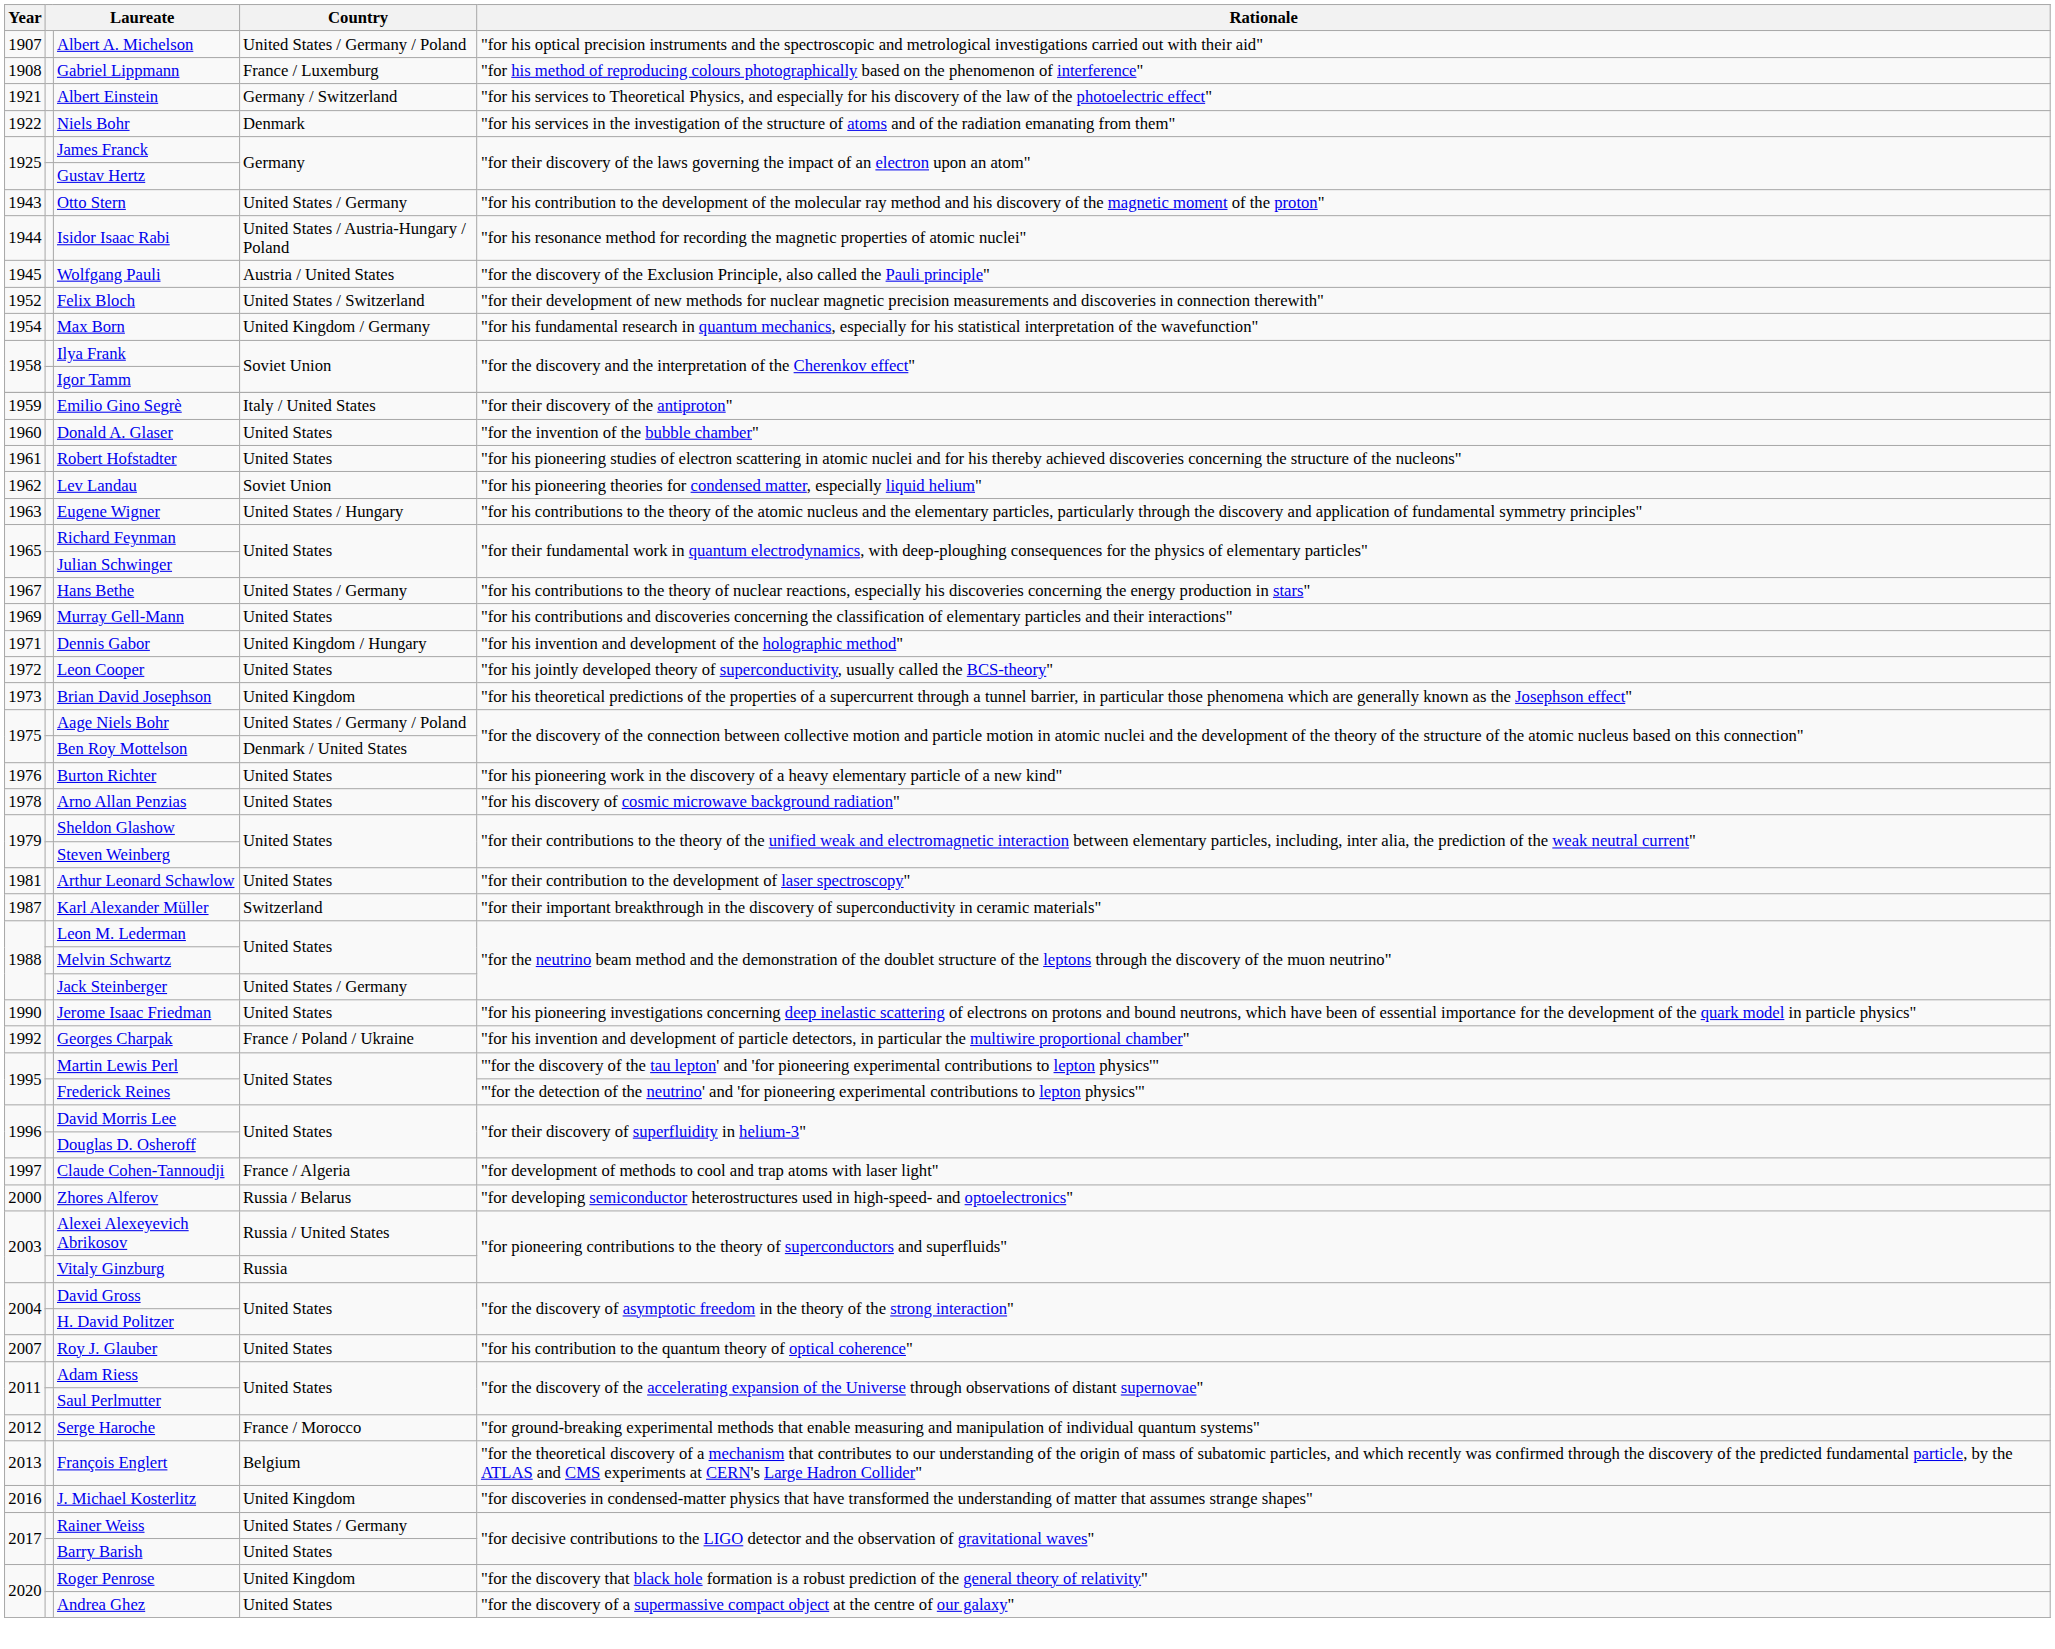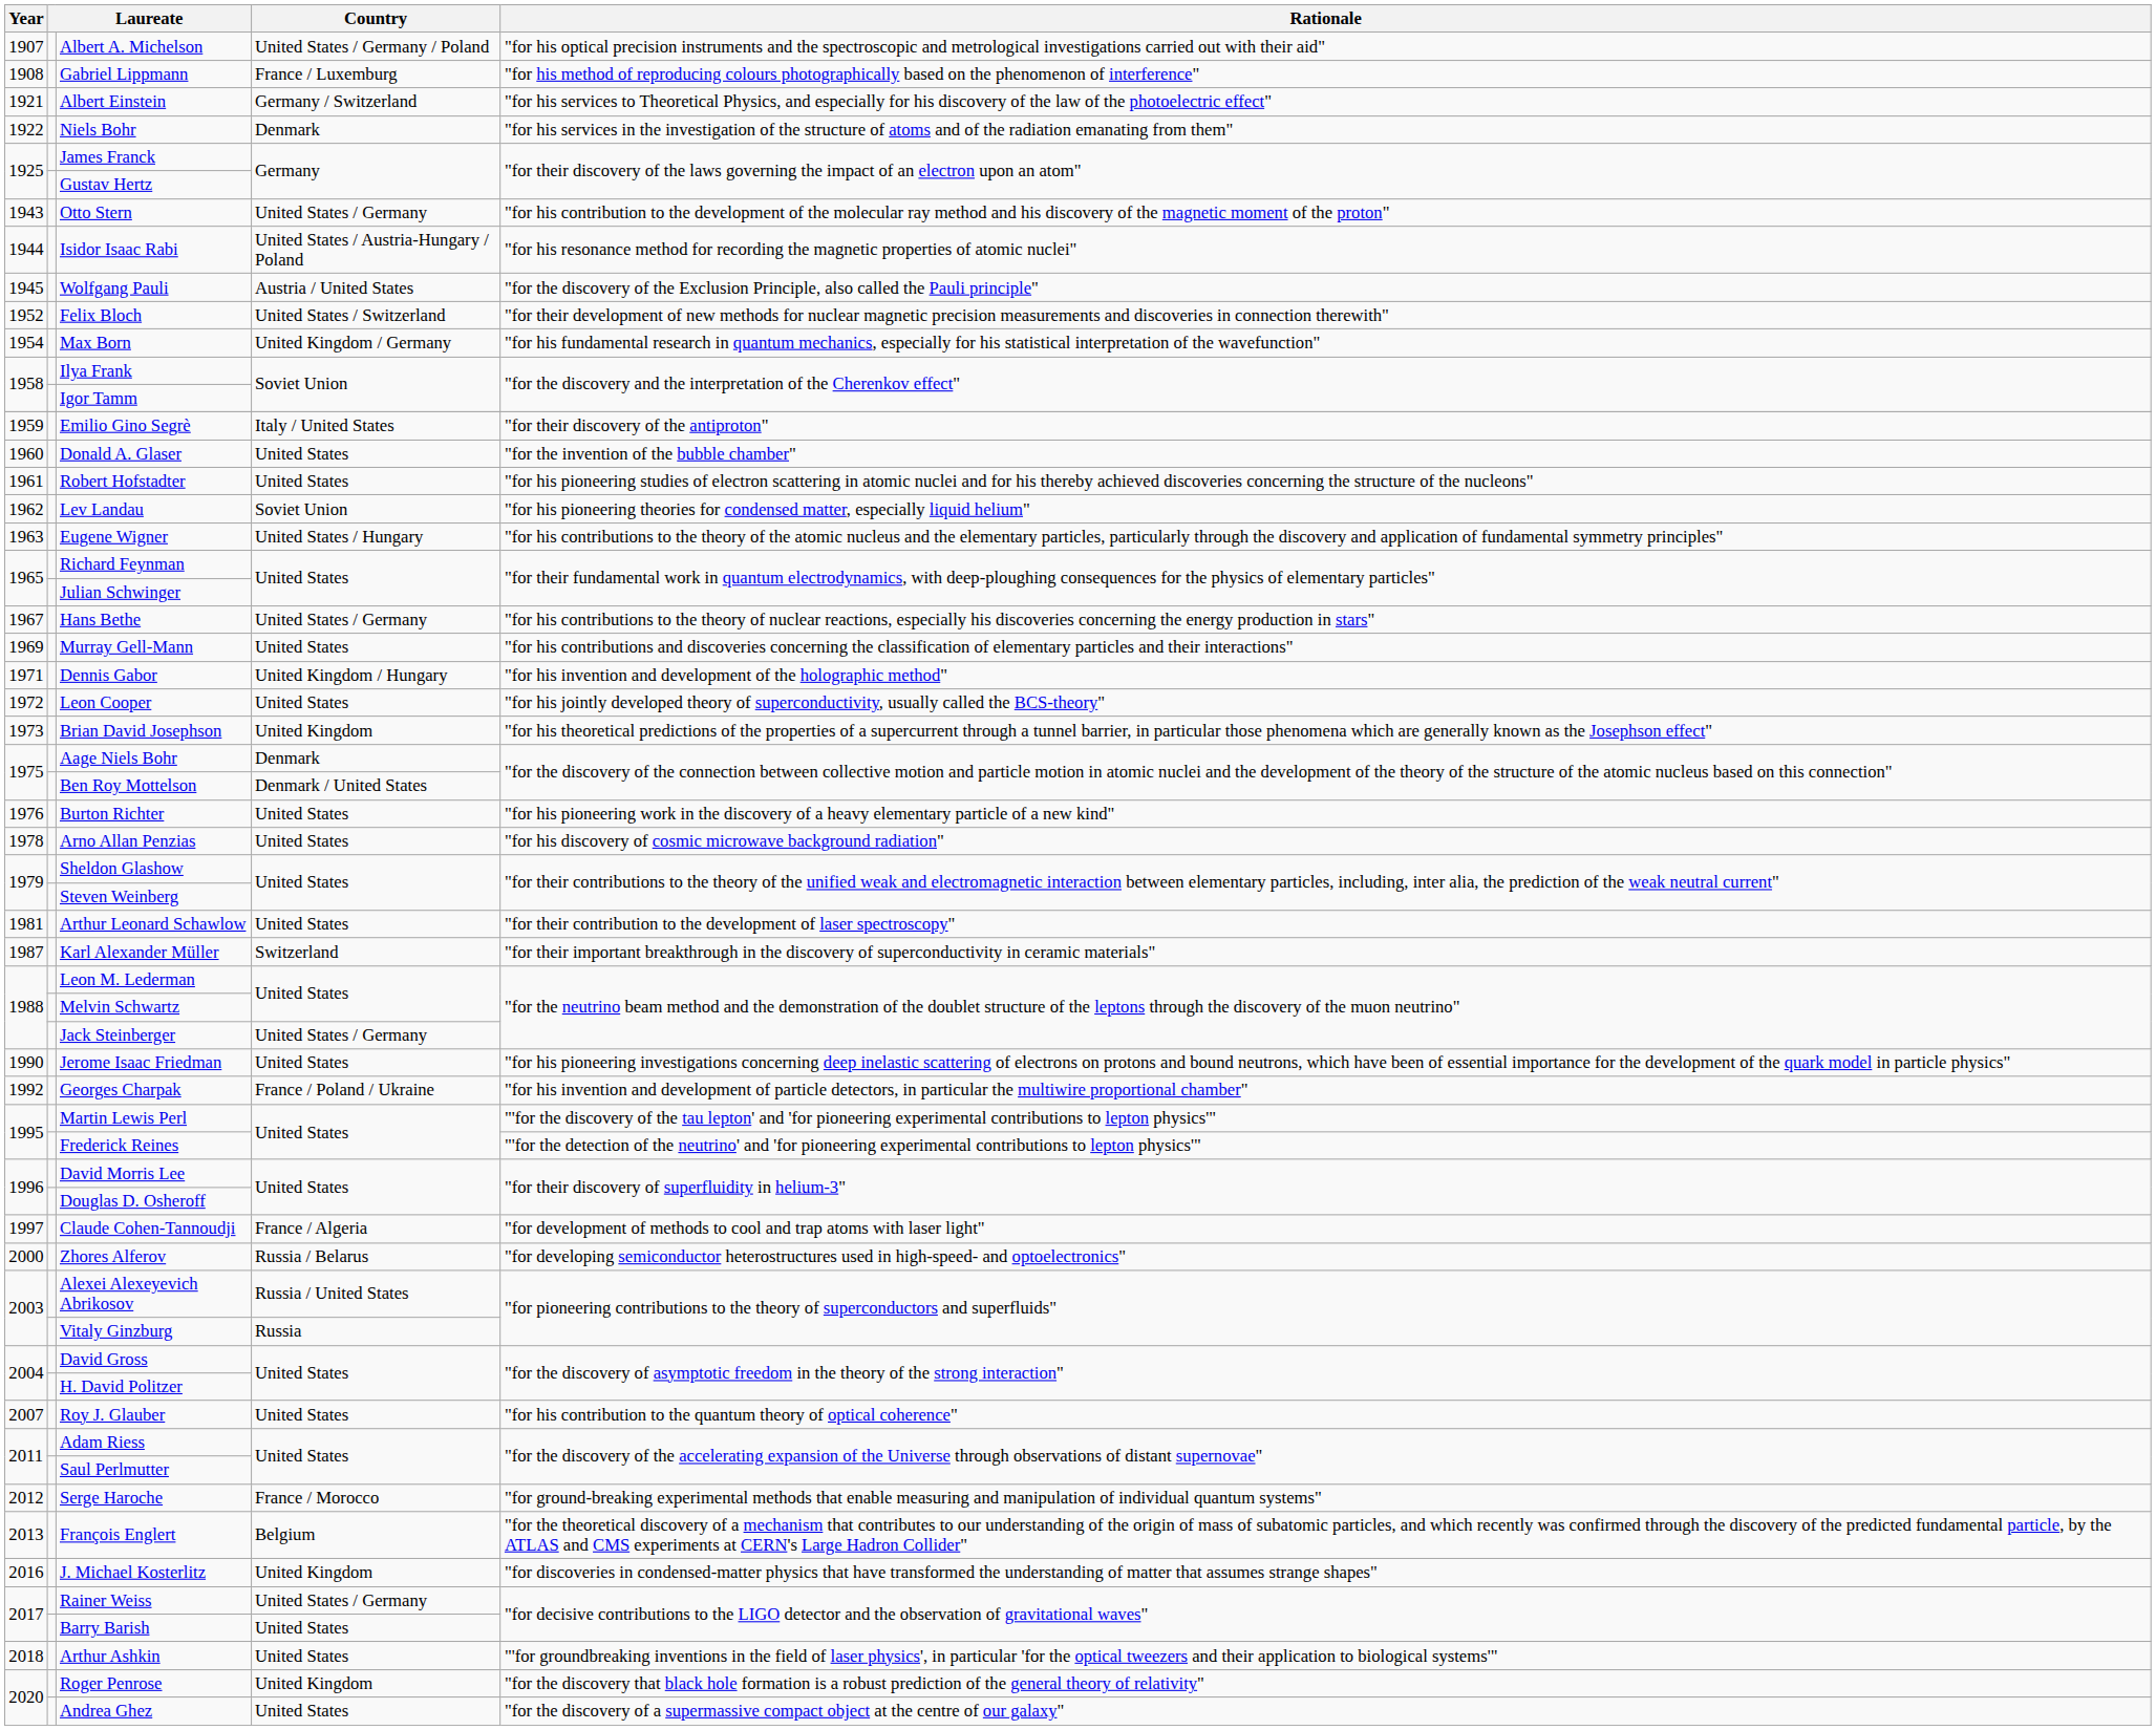 <table align="center" class="wikitable sortable">
 <tr>
 <th>Year</th>
 <th colspan = "2">Laureate</th>
 <th>Country</th>
 <th>Rationale</th>
 </tr>
 <tr>
 <td>1907</td>
 <td></td>
 <td><a href='#'>Albert A. Michelson</a></td>
 <td>United States / Germany / Poland</td>
 <td>"for his optical precision instruments and the spectroscopic and metrological investigations carried out with their aid"</td>
 </tr>
 <tr>
 <td>1908</td>
 <td></td>
 <td><a href='#'>Gabriel Lippmann</a></td>
 <td>France / Luxemburg</td>
 <td>"for <a href='#'>his method of reproducing colours photographically</a> based on the phenomenon of <a href='#'>interference</a>"</td>
 </tr>
 <tr>
 <td>1921</td>
 <td></td>
 <td><a href='#'>Albert Einstein</a></td>
 <td>Germany / Switzerland</td>
 <td>"for his services to Theoretical Physics, and especially for his discovery of the law of the <a href='#'>photoelectric effect</a>"</td>
 </tr>
 <tr>
 <td>1922</td>
 <td></td>
 <td><a href='#'>Niels Bohr</a></td>
 <td>Denmark</td>
 <td>"for his services in the investigation of the structure of <a href='#'>atoms</a> and of the radiation emanating from them"</td>
 </tr>
 <tr>
 <td rowspan = "2">1925</td>
 <td></td>
 <td><a href='#'>James Franck</a></td>
 <td rowspan = "2">Germany</td>
 <td rowspan = "2">"for their discovery of the laws governing the impact of an <a href='#'>electron</a> upon an atom"</td>
 </tr>
 <tr>
 <td></td>
 <td><a href='#'>Gustav Hertz</a></td>
 </tr>
 <tr>
 <td>1943</td>
 <td></td>
 <td><a href='#'>Otto Stern</a></td>
 <td>United States / Germany</td>
 <td>"for his contribution to the development of the molecular ray method and his discovery of the <a href='#'>magnetic moment</a> of the <a href='#'>proton</a>"</td>
 </tr>
 <tr>
 <td>1944</td>
 <td></td>
 <td><a href='#'>Isidor Isaac Rabi</a></td>
 <td>United States / Austria-Hungary / Poland</td>
 <td>"for his resonance method for recording the magnetic properties of atomic nuclei"</td>
 </tr>
 <tr>
 <td>1945</td>
 <td></td>
 <td><a href='#'>Wolfgang Pauli</a></td>
 <td>Austria / United States</td>
 <td>"for the discovery of the Exclusion Principle, also called the <a href='#'>Pauli principle</a>"</td>
 </tr>
 <tr>
 <td>1952</td>
 <td></td>
 <td><a href='#'>Felix Bloch</a></td>
 <td>United States / Switzerland</td>
 <td>"for their development of new methods for nuclear magnetic precision measurements and discoveries in connection therewith"</td>
 </tr>
 <tr>
 <td>1954</td>
 <td></td>
 <td><a href='#'>Max Born</a></td>
 <td>United Kingdom / Germany</td>
 <td>"for his fundamental research in <a href='#'>quantum mechanics</a>, especially for his statistical interpretation of the wavefunction"</td>
 </tr>
 <tr>
 <td rowspan = "2">1958</td>
 <td></td>
 <td><a href='#'>Ilya Frank</a></td>
 <td rowspan = "2">Soviet Union</td>
 <td rowspan = "2">"for the discovery and the interpretation of the <a href='#'>Cherenkov effect</a>"</td>
 </tr>
 <tr>
 <td></td>
 <td><a href='#'>Igor Tamm</a></td>
 </tr>
 <tr>
 </tr>
 <tr>
 <td>1959</td>
 <td></td>
 <td><a href='#'>Emilio Gino Segrè</a></td>
 <td>Italy / United States</td>
 <td>"for their discovery of the <a href='#'>antiproton</a>"</td>
 </tr>
 <tr>
 <td>1960</td>
 <td></td>
 <td><a href='#'>Donald A. Glaser</a></td>
 <td>United States</td>
 <td>"for the invention of the <a href='#'>bubble chamber</a>"</td>
 </tr>
 <tr>
 <td>1961</td>
 <td></td>
 <td><a href='#'>Robert Hofstadter</a></td>
 <td>United States</td>
 <td>"for his pioneering studies of electron scattering in atomic nuclei and for his thereby achieved discoveries concerning the structure of the nucleons"</td>
 </tr>
 <tr>
 <td>1962</td>
 <td></td>
 <td><a href='#'>Lev Landau</a></td>
 <td>Soviet Union</td>
 <td>"for his pioneering theories for <a href='#'>condensed matter</a>, especially <a href='#'>liquid helium</a>"</td>
 </tr>
 <tr>
 <td>1963</td>
 <td></td>
 <td><a href='#'>Eugene Wigner</a></td>
 <td>United States / Hungary</td>
 <td>"for his contributions to the theory of the atomic nucleus and the elementary particles, particularly through the discovery and application of fundamental symmetry principles"</td>
 </tr>
 <tr>
 <td rowspan = "2">1965</td>
 <td></td>
 <td><a href='#'>Richard Feynman</a></td>
 <td rowspan = "2">United States</td>
 <td rowspan = "2">"for their fundamental work in <a href='#'>quantum electrodynamics</a>, with deep-ploughing consequences for the physics of elementary particles"</td>
 </tr>
 <tr>
 <td></td>
 <td><a href='#'>Julian Schwinger</a></td>
 </tr>
 <tr>
 <td>1967</td>
 <td></td>
 <td><a href='#'>Hans Bethe</a></td>
 <td>United States / Germany</td>
 <td>"for his contributions to the theory of nuclear reactions, especially his discoveries concerning the energy production in <a href='#'>stars</a>"</td>
 </tr>
 <tr>
 <td>1969</td>
 <td></td>
 <td><a href='#'>Murray Gell-Mann</a></td>
 <td>United States</td>
 <td>"for his contributions and discoveries concerning the classification of elementary particles and their interactions"</td>
 </tr>
 <tr>
 <td>1971</td>
 <td></td>
 <td><a href='#'>Dennis Gabor</a></td>
 <td>United Kingdom / Hungary</td>
 <td>"for his invention and development of the <a href='#'>holographic method</a>"</td>
 </tr>
 <tr>
 <td>1972</td>
 <td></td>
 <td><a href='#'>Leon Cooper</a></td>
 <td>United States</td>
 <td>"for his jointly developed theory of <a href='#'>superconductivity</a>, usually called the <a href='#'>BCS-theory</a>"</td>
 </tr>
 <tr>
 <td>1973</td>
 <td></td>
 <td><a href='#'>Brian David Josephson</a></td>
 <td>United Kingdom</td>
 <td>"for his theoretical predictions of the properties of a supercurrent through a tunnel barrier, in particular those phenomena which are generally known as the <a href='#'>Josephson effect</a>"</td>
 </tr>
 <tr>
 <td rowspan = "2">1975</td>
 <td></td>
 <td><a href='#'>Aage Niels Bohr</a></td>
-<td>United States / Germany / Poland</td>
+<td>Denmark</td>
 <td rowspan = "2">"for the discovery of the connection between collective motion and particle motion in atomic nuclei and the development of the theory of the structure of the atomic nucleus based on this connection"</td>
 </tr>
 <tr>
 <td></td>
 <td><a href='#'>Ben Roy Mottelson</a></td>
 <td>Denmark / United States</td>
 </tr>
 <tr>
 <td>1976</td>
 <td></td>
 <td><a href='#'>Burton Richter</a></td>
 <td>United States</td>
 <td>"for his pioneering work in the discovery of a heavy elementary particle of a new kind"</td>
 </tr>
 <tr>
 <td>1978</td>
 <td></td>
 <td><a href='#'>Arno Allan Penzias</a></td>
 <td>United States</td>
 <td>"for his discovery of <a href='#'>cosmic microwave background radiation</a>"</td>
 </tr>
 <tr>
 <td rowspan = "2">1979</td>
 <td></td>
 <td><a href='#'>Sheldon Glashow</a></td>
 <td rowspan = "2">United States</td>
 <td rowspan = "2">"for their contributions to the theory of the <a href='#'>unified weak and electromagnetic interaction</a> between elementary particles, including, inter alia, the prediction of the <a href='#'>weak neutral current</a>"</td>
 </tr>
 <tr>
 <td></td>
 <td><a href='#'>Steven Weinberg</a></td>
 </tr>
 <tr>
 <td>1981</td>
 <td></td>
 <td><a href='#'>Arthur Leonard Schawlow</a></td>
 <td>United States</td>
 <td>"for their contribution to the development of <a href='#'>laser spectroscopy</a>"</td>
 </tr>
 <tr>
 <td>1987</td>
 <td></td>
 <td><a href='#'>Karl Alexander Müller</a></td>
 <td>Switzerland</td>
 <td>"for their important breakthrough in the discovery of superconductivity in ceramic materials"</td>
 </tr>
 <tr>
 <td rowspan = "3">1988</td>
 <td></td>
 <td><a href='#'>Leon M. Lederman</a></td>
 <td rowspan="2">United States</td>
 <td rowspan = "3">"for the <a href='#'>neutrino</a> beam method and the demonstration of the doublet structure of the <a href='#'>leptons</a> through the discovery of the muon neutrino"</td>
 </tr>
 <tr>
 <td></td>
 <td><a href='#'>Melvin Schwartz</a></td>
 </tr>
 <tr>
 <td></td>
 <td><a href='#'>Jack Steinberger</a></td>
 <td>United States / Germany</td>
 </tr>
 <tr>
 <td>1990</td>
 <td></td>
 <td><a href='#'>Jerome Isaac Friedman</a></td>
 <td>United States</td>
 <td>"for his pioneering investigations concerning <a href='#'>deep inelastic scattering</a> of electrons on protons and bound neutrons, which have been of essential importance for the development of the <a href='#'>quark model</a> in particle physics"</td>
 </tr>
 <tr>
 <td>1992</td>
 <td></td>
 <td><a href='#'>Georges Charpak</a></td>
 <td>France / Poland / Ukraine</td>
 <td>"for his invention and development of particle detectors, in particular the <a href='#'>multiwire proportional chamber</a>"</td>
 </tr>
 <tr>
 <td rowspan = "2">1995</td>
 <td></td>
 <td><a href='#'>Martin Lewis Perl</a></td>
 <td rowspan = "2">United States</td>
 <td>"'for the discovery of the <a href='#'>tau lepton</a>' and 'for pioneering experimental contributions to <a href='#'>lepton</a> physics'"</td>
 </tr>
 <tr>
 <td></td>
 <td><a href='#'>Frederick Reines</a></td>
 <td>"'for the detection of the <a href='#'>neutrino</a>' and 'for pioneering experimental contributions to <a href='#'>lepton</a> physics'"</td>
 </tr>
 <tr>
 <td rowspan = "2">1996</td>
 <td></td>
 <td><a href='#'>David Morris Lee</a></td>
 <td rowspan = "2">United States</td>
 <td rowspan = "2">"for their discovery of <a href='#'>superfluidity</a> in <a href='#'>helium-3</a>"</td>
 </tr>
 <tr>
 <td></td>
 <td><a href='#'>Douglas D. Osheroff</a></td>
 </tr>
 <tr>
 <td>1997</td>
 <td></td>
 <td><a href='#'>Claude Cohen-Tannoudji</a></td>
 <td>France / Algeria</td>
 <td>"for development of methods to cool and trap atoms with laser light"</td>
 </tr>
 <tr>
 <td>2000</td>
 <td></td>
 <td><a href='#'>Zhores Alferov</a></td>
 <td>Russia / Belarus</td>
 <td>"for developing <a href='#'>semiconductor</a> heterostructures used in high-speed- and <a href='#'>optoelectronics</a>"</td>
 </tr>
 <tr>
 <td rowspan = "2">2003</td>
 <td></td>
 <td><a href='#'>Alexei Alexeyevich Abrikosov</a></td>
 <td>Russia / United States</td>
 <td rowspan = "2">"for pioneering contributions to the theory of <a href='#'>superconductors</a> and superfluids"</td>
 </tr>
 <tr>
 <td></td>
 <td><a href='#'>Vitaly Ginzburg</a></td>
 <td>Russia</td>
 </tr>
 <tr>
 <td rowspan = "2">2004</td>
 <td></td>
 <td><a href='#'>David Gross</a></td>
 <td rowspan = "2">United States</td>
 <td rowspan = "2">"for the discovery of <a href='#'>asymptotic freedom</a> in the theory of the <a href='#'>strong interaction</a>"</td>
 </tr>
 <tr>
 <td></td>
 <td><a href='#'>H. David Politzer</a></td>
 </tr>
 <tr>
 <td>2007</td>
 <td></td>
 <td><a href='#'>Roy J. Glauber</a></td>
 <td>United States</td>
 <td>"for his contribution to the quantum theory of <a href='#'>optical coherence</a>"</td>
 </tr>
 <tr>
 <td rowspan = "2">2011</td>
 <td></td>
 <td><a href='#'>Adam Riess</a></td>
 <td rowspan = "2">United States</td>
 <td rowspan = "2">"for the discovery of the <a href='#'>accelerating expansion of the Universe</a> through observations of distant <a href='#'>supernovae</a>"</td>
 </tr>
 <tr>
 <td></td>
 <td><a href='#'>Saul Perlmutter</a></td>
 </tr>
 <tr>
 <td>2012</td>
 <td></td>
 <td><a href='#'>Serge Haroche</a></td>
 <td>France / Morocco</td>
 <td>"for ground-breaking experimental methods that enable measuring and manipulation of individual quantum systems"</td>
 </tr>
 <tr>
 <td>2013</td>
 <td></td>
 <td><a href='#'>François Englert</a></td>
 <td>Belgium</td>
 <td>"for the theoretical discovery of a <a href='#'>mechanism</a> that contributes to our understanding of the origin of mass of subatomic particles, and which recently was confirmed through the discovery of the predicted fundamental <a href='#'>particle</a>, by the <a href='#'>ATLAS</a> and <a href='#'>CMS</a> experiments at <a href='#'>CERN</a>'s <a href='#'>Large Hadron Collider</a>"</td>
 </tr>
 <tr>
 <td>2016</td>
 <td></td>
 <td><a href='#'>J. Michael Kosterlitz</a></td>
 <td>United Kingdom</td>
 <td>"for discoveries in condensed-matter physics that have transformed the understanding of matter that assumes strange shapes"</td>
 </tr>
 <tr>
 <td rowspan = "2">2017</td>
 <td></td>
 <td><a href='#'>Rainer Weiss</a></td>
 <td>United States / Germany</td>
 <td rowspan = "2">"for decisive contributions to the <a href='#'>LIGO</a> detector and the observation of <a href='#'>gravitational waves</a>"</td>
 </tr>
 <tr>
 <td></td>
 <td><a href='#'>Barry Barish</a></td>
 <td>United States</td>
 </tr>
 <tr>
+<td>2018</td>
+<td></td>
+<td><a href='#'>Arthur Ashkin</a></td>
+<td>United States</td>
+<td>"'for groundbreaking inventions in the field of <a href='#'>laser physics</a>', in particular 'for the <a href='#'>optical tweezers</a> and their application to biological systems'"</td>
+</tr>
+<tr>
 <td rowspan = "2">2020</td>
 <td></td>
 <td><a href='#'>Roger Penrose</a></td>
 <td>United Kingdom</td>
 <td>"for the discovery that <a href='#'>black hole</a> formation is a robust prediction of the <a href='#'>general theory of relativity</a>"</td>
 </tr>
 <tr>
 <td></td>
 <td><a href='#'>Andrea Ghez</a></td>
 <td>United States</td>
 <td>"for the discovery of a <a href='#'>supermassive compact object</a> at the centre of <a href='#'>our galaxy</a>"</td>
 </tr>
 </table>
